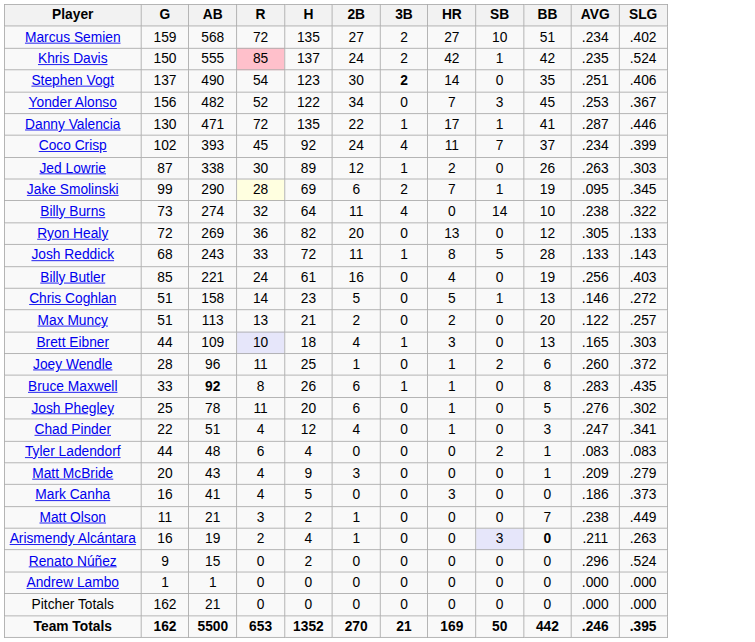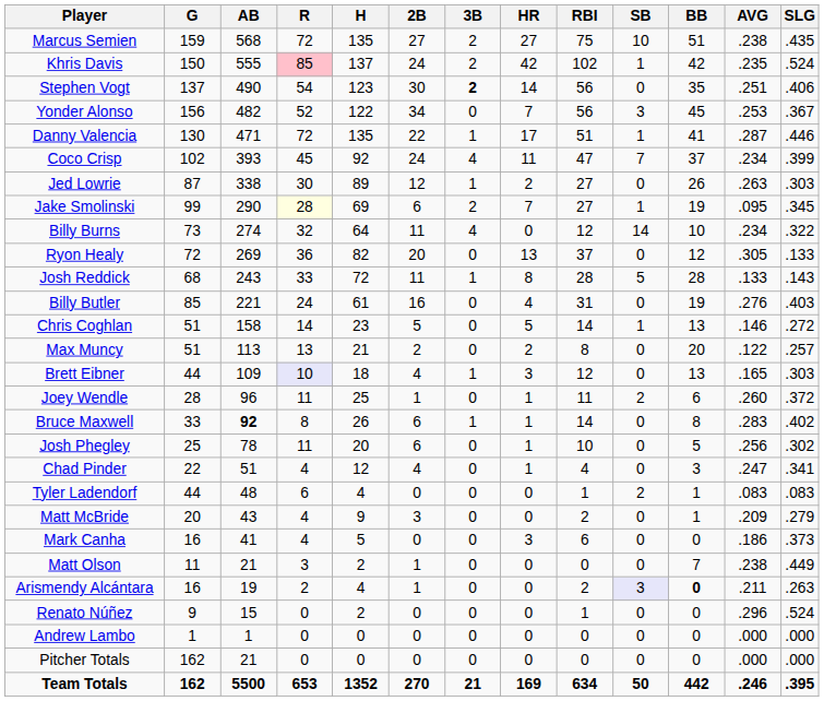 <table class=wikitable style="text-align:center">
 <tr>
 <th bgcolor=#DDDDFF; width="20%">Player</th>
 <th bgcolor=#DDDDFF; width="7%">G</th>
 <th bgcolor=#DDDDFF; width="7%">AB</th>
 <th bgcolor=#DDDDFF; width="7%">R</th>
 <th bgcolor=#DDDDFF; width="7%">H</th>
 <th bgcolor=#DDDDFF; width="7%">2B</th>
 <th bgcolor=#DDDDFF; width="7%">3B</th>
 <th bgcolor=#DDDDFF; width="7%">HR</th>
+<th bgcolor=#DDDDFF; width="7%">RBI</th>
 <th bgcolor=#DDDDFF; width="7%">SB</th>
 <th bgcolor=#DDDDFF; width="7%">BB</th>
 <th bgcolor=#DDDDFF; width="7%">AVG</th>
 <th bgcolor=#DDDDFF; width="7%">SLG</th>
 </tr>
 <tr>
 <td><a href='#'>Marcus Semien</a></td>
 <td>159</td>
 <td>568</td>
 <td>72</td>
 <td>135</td>
 <td>27</td>
 <td>2</td>
 <td>27</td>
+<td>75</td>
 <td>10</td>
 <td>51</td>
-<td>.234</td>
-<td>.402</td>
+<td>.238</td>
+<td>.435</td>
 </tr>
 <tr>
 <td><a href='#'>Khris Davis</a></td>
 <td>150</td>
 <td>555</td>
 <td style="background: pink;">85</td>
 <td>137</td>
 <td>24</td>
 <td>2</td>
 <td>42</td>
+<td>102</td>
 <td>1</td>
 <td>42</td>
 <td>.235</td>
 <td>.524</td>
 </tr>
 <tr>
 <td><a href='#'>Stephen Vogt</a></td>
 <td>137</td>
 <td>490</td>
 <td>54</td>
 <td>123</td>
 <td>30</td>
 <td><strong>2</strong></td>
 <td>14</td>
+<td>56</td>
 <td>0</td>
 <td>35</td>
 <td>.251</td>
 <td>.406</td>
 </tr>
 <tr>
 <td><a href='#'>Yonder Alonso</a></td>
 <td>156</td>
 <td>482</td>
 <td>52</td>
 <td>122</td>
 <td>34</td>
 <td>0</td>
 <td>7</td>
+<td>56</td>
 <td>3</td>
 <td>45</td>
 <td>.253</td>
 <td>.367</td>
 </tr>
 <tr>
 <td><a href='#'>Danny Valencia</a></td>
 <td>130</td>
 <td>471</td>
 <td>72</td>
 <td>135</td>
 <td>22</td>
 <td>1</td>
 <td>17</td>
+<td>51</td>
 <td>1</td>
 <td>41</td>
 <td>.287</td>
 <td>.446</td>
 </tr>
 <tr>
 <td><a href='#'>Coco Crisp</a></td>
 <td>102</td>
 <td>393</td>
 <td>45</td>
 <td>92</td>
 <td>24</td>
 <td>4</td>
 <td>11</td>
+<td>47</td>
 <td>7</td>
 <td>37</td>
 <td>.234</td>
 <td>.399</td>
 </tr>
 <tr>
 <td><a href='#'>Jed Lowrie</a></td>
 <td>87</td>
 <td>338</td>
 <td>30</td>
 <td>89</td>
 <td>12</td>
 <td>1</td>
 <td>2</td>
+<td>27</td>
 <td>0</td>
 <td>26</td>
 <td>.263</td>
 <td>.303</td>
 </tr>
 <tr>
 <td><a href='#'>Jake Smolinski</a></td>
 <td>99</td>
 <td>290</td>
 <td style="background: lightyellow;">28</td>
 <td>69</td>
 <td>6</td>
 <td>2</td>
 <td>7</td>
+<td>27</td>
 <td>1</td>
 <td>19</td>
 <td>.095</td>
 <td>.345</td>
 </tr>
 <tr>
 <td><a href='#'>Billy Burns</a></td>
 <td>73</td>
 <td>274</td>
 <td>32</td>
 <td>64</td>
 <td>11</td>
 <td>4</td>
 <td>0</td>
+<td>12</td>
 <td>14</td>
 <td>10</td>
-<td>.238</td>
+<td>.234</td>
 <td>.322</td>
 </tr>
 <tr>
 <td><a href='#'>Ryon Healy</a></td>
 <td>72</td>
 <td>269</td>
 <td>36</td>
 <td>82</td>
 <td>20</td>
 <td>0</td>
 <td>13</td>
+<td>37</td>
 <td>0</td>
 <td>12</td>
 <td>.305</td>
 <td>.133</td>
 </tr>
 <tr>
 <td><a href='#'>Josh Reddick</a></td>
 <td>68</td>
 <td>243</td>
 <td>33</td>
 <td>72</td>
 <td>11</td>
 <td>1</td>
 <td>8</td>
+<td>28</td>
 <td>5</td>
 <td>28</td>
 <td>.133</td>
 <td>.143</td>
 </tr>
 <tr>
 <td><a href='#'>Billy Butler</a></td>
 <td>85</td>
 <td>221</td>
 <td>24</td>
 <td>61</td>
 <td>16</td>
 <td>0</td>
 <td>4</td>
+<td>31</td>
 <td>0</td>
 <td>19</td>
-<td>.256</td>
+<td>.276</td>
 <td>.403</td>
 </tr>
 <tr>
 <td><a href='#'>Chris Coghlan</a></td>
 <td>51</td>
 <td>158</td>
 <td>14</td>
 <td>23</td>
 <td>5</td>
 <td>0</td>
 <td>5</td>
+<td>14</td>
 <td>1</td>
 <td>13</td>
 <td>.146</td>
 <td>.272</td>
 </tr>
 <tr>
 <td><a href='#'>Max Muncy</a></td>
 <td>51</td>
 <td>113</td>
 <td>13</td>
 <td>21</td>
 <td>2</td>
 <td>0</td>
 <td>2</td>
+<td>8</td>
 <td>0</td>
 <td>20</td>
 <td>.122</td>
 <td>.257</td>
 </tr>
 <tr>
 <td><a href='#'>Brett Eibner</a></td>
 <td>44</td>
 <td>109</td>
 <td style="background: lavender;">10</td>
 <td>18</td>
 <td>4</td>
 <td>1</td>
 <td>3</td>
+<td>12</td>
 <td>0</td>
 <td>13</td>
 <td>.165</td>
 <td>.303</td>
 </tr>
 <tr>
 <td><a href='#'>Joey Wendle</a></td>
 <td>28</td>
 <td>96</td>
 <td>11</td>
 <td>25</td>
 <td>1</td>
 <td>0</td>
 <td>1</td>
+<td>11</td>
 <td>2</td>
 <td>6</td>
 <td>.260</td>
 <td>.372</td>
 </tr>
 <tr>
 <td><a href='#'>Bruce Maxwell</a></td>
 <td>33</td>
 <td><strong>92</strong></td>
 <td>8</td>
 <td>26</td>
 <td>6</td>
 <td>1</td>
 <td>1</td>
+<td>14</td>
 <td>0</td>
 <td>8</td>
 <td>.283</td>
-<td>.435</td>
+<td>.402</td>
 </tr>
 <tr>
 <td><a href='#'>Josh Phegley</a></td>
 <td>25</td>
 <td>78</td>
 <td>11</td>
 <td>20</td>
 <td>6</td>
 <td>0</td>
 <td>1</td>
+<td>10</td>
 <td>0</td>
 <td>5</td>
-<td>.276</td>
+<td>.256</td>
 <td>.302</td>
 </tr>
 <tr>
 <td><a href='#'>Chad Pinder</a></td>
 <td>22</td>
 <td>51</td>
 <td>4</td>
 <td>12</td>
 <td>4</td>
 <td>0</td>
 <td>1</td>
+<td>4</td>
 <td>0</td>
 <td>3</td>
 <td>.247</td>
 <td>.341</td>
 </tr>
 <tr>
 <td><a href='#'>Tyler Ladendorf</a></td>
 <td>44</td>
 <td>48</td>
 <td>6</td>
 <td>4</td>
 <td>0</td>
 <td>0</td>
 <td>0</td>
+<td>1</td>
 <td>2</td>
 <td>1</td>
 <td>.083</td>
 <td>.083</td>
 </tr>
 <tr>
 <td><a href='#'>Matt McBride</a></td>
 <td>20</td>
 <td>43</td>
 <td>4</td>
 <td>9</td>
 <td>3</td>
 <td>0</td>
 <td>0</td>
+<td>2</td>
 <td>0</td>
 <td>1</td>
 <td>.209</td>
 <td>.279</td>
 </tr>
 <tr>
 <td><a href='#'>Mark Canha</a></td>
 <td>16</td>
 <td>41</td>
 <td>4</td>
 <td>5</td>
 <td>0</td>
 <td>0</td>
 <td>3</td>
+<td>6</td>
 <td>0</td>
 <td>0</td>
 <td>.186</td>
 <td>.373</td>
 </tr>
 <tr>
 <td><a href='#'>Matt Olson</a></td>
 <td>11</td>
 <td>21</td>
 <td>3</td>
 <td>2</td>
 <td>1</td>
+<td>0</td>
 <td>0</td>
 <td>0</td>
 <td>0</td>
 <td>7</td>
 <td>.238</td>
 <td>.449</td>
 </tr>
 <tr>
 <td><a href='#'>Arismendy Alcántara</a></td>
 <td>16</td>
 <td>19</td>
 <td>2</td>
 <td>4</td>
 <td>1</td>
 <td>0</td>
 <td>0</td>
+<td>2</td>
 <td style="background: lavender;">3</td>
 <td><strong>0</strong></td>
 <td>.211</td>
 <td>.263</td>
 </tr>
 <tr>
 <td><a href='#'>Renato Núñez</a></td>
 <td>9</td>
 <td>15</td>
 <td>0</td>
 <td>2</td>
 <td>0</td>
 <td>0</td>
 <td>0</td>
+<td>1</td>
 <td>0</td>
 <td>0</td>
 <td>.296</td>
 <td>.524</td>
 </tr>
 <tr>
 <td><a href='#'>Andrew Lambo</a></td>
 <td>1</td>
 <td>1</td>
+<td>0</td>
 <td>0</td>
 <td>0</td>
 <td>0</td>
 <td>0</td>
 <td>0</td>
 <td>0</td>
 <td>0</td>
 <td>.000</td>
 <td>.000</td>
 </tr>
 <tr>
 <td>Pitcher Totals</td>
 <td>162</td>
 <td>21</td>
 <td>0</td>
 <td>0</td>
 <td>0</td>
 <td>0</td>
 <td>0</td>
 <td>0</td>
 <td>0</td>
+<td>0</td>
 <td>.000</td>
 <td>.000</td>
 </tr>
 <tr>
 <td><strong>Team Totals</strong></td>
 <td><strong>162</strong></td>
 <td><strong>5500</strong></td>
 <td><strong>653</strong></td>
 <td><strong>1352</strong></td>
 <td><strong>270</strong></td>
 <td><strong>21</strong></td>
 <td><strong>169</strong></td>
+<td><strong>634</strong></td>
 <td><strong>50</strong></td>
 <td><strong>442</strong></td>
 <td><strong>.246</strong></td>
 <td><strong>.395</strong></td>
 </tr>
 </table>
